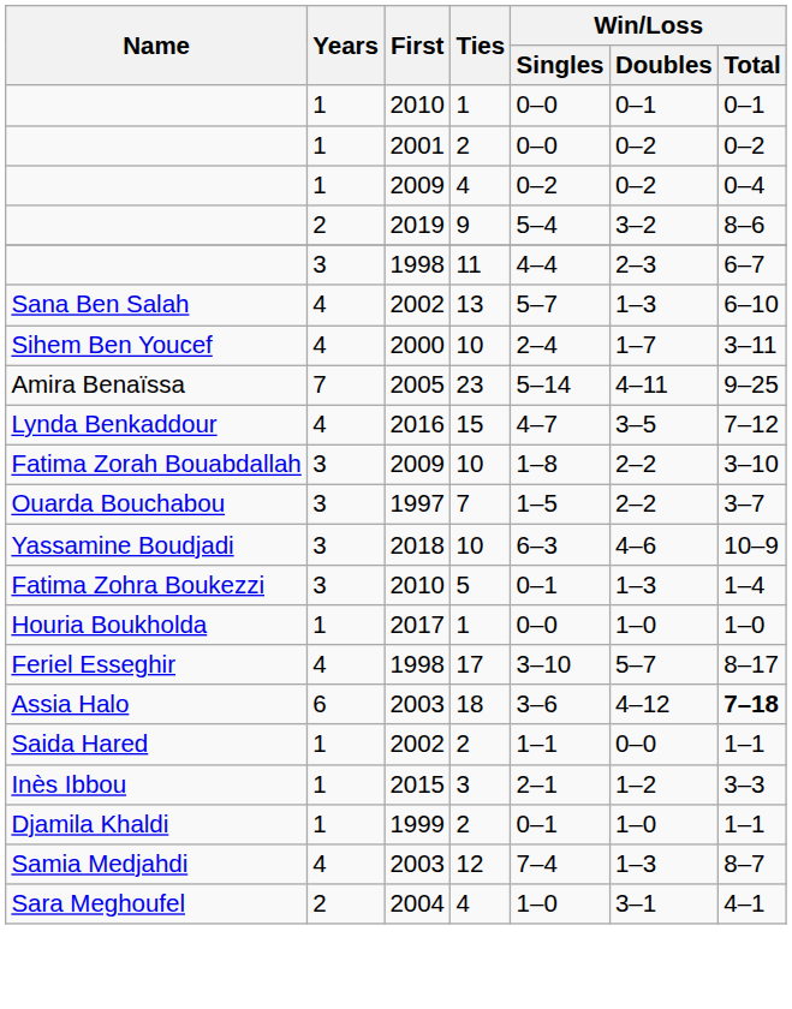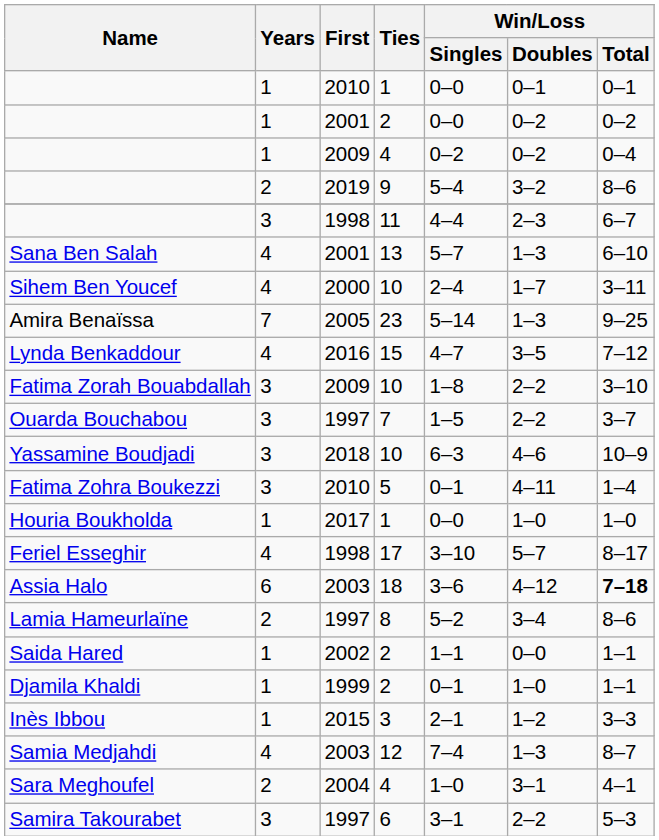 <table class="wikitable sortable" style=font-size:97%>
 <tr align="center">
 <th rowspan="2">Name</th>
 <th rowspan="2">Years</th>
 <th rowspan="2">First</th>
 <th rowspan="2">Ties</th>
 <th class="unsortable" colspan="3">Win/Loss</th>
 </tr>
 <tr>
 <th>Singles</th>
 <th>Doubles</th>
 <th>Total</th>
 </tr>
 <tr>
 <td></td>
 <td>1</td>
 <td>2010</td>
 <td>1</td>
 <td>0–0</td>
 <td>0–1</td>
 <td>0–1</td>
 </tr>
 <tr>
 <td></td>
 <td>1</td>
 <td>2001</td>
 <td>2</td>
 <td>0–0</td>
 <td>0–2</td>
 <td>0–2</td>
 </tr>
 <tr>
 <td></td>
 <td>1</td>
 <td>2009</td>
 <td>4</td>
 <td>0–2</td>
 <td>0–2</td>
 <td>0–4</td>
 </tr>
 <tr>
 <td></td>
 <td>2</td>
 <td>2019</td>
 <td>9</td>
 <td>5–4</td>
 <td>3–2</td>
 <td>8–6</td>
 </tr>
 <tr>
 </tr>
 <tr>
 <td></td>
 <td>3</td>
 <td>1998</td>
 <td>11</td>
 <td>4–4</td>
 <td>2–3</td>
 <td>6–7</td>
 </tr>
 <tr>
 <td><a href='#'>Sana Ben Salah</a></td>
 <td>4</td>
-<td>2002</td>
+<td>2001</td>
 <td>13</td>
 <td>5–7</td>
 <td>1–3</td>
 <td>6–10</td>
 </tr>
 <tr>
 <td><a href='#'>Sihem Ben Youcef</a></td>
 <td>4</td>
 <td>2000</td>
 <td>10</td>
 <td>2–4</td>
 <td>1–7</td>
 <td>3–11</td>
 </tr>
 <tr>
 <td>Amira Benaïssa</td>
 <td>7</td>
 <td>2005</td>
 <td>23</td>
 <td>5–14</td>
-<td>4–11</td>
+<td>1–3</td>
 <td>9–25</td>
 </tr>
 <tr>
 <td><a href='#'>Lynda Benkaddour</a></td>
 <td>4</td>
 <td>2016</td>
 <td>15</td>
 <td>4–7</td>
 <td>3–5</td>
 <td>7–12</td>
 </tr>
 <tr>
 <td><a href='#'>Fatima Zorah Bouabdallah</a></td>
 <td>3</td>
 <td>2009</td>
 <td>10</td>
 <td>1–8</td>
 <td>2–2</td>
 <td>3–10</td>
 </tr>
 <tr>
 <td><a href='#'>Ouarda Bouchabou</a></td>
 <td>3</td>
 <td>1997</td>
 <td>7</td>
 <td>1–5</td>
 <td>2–2</td>
 <td>3–7</td>
 </tr>
 <tr>
 <td><a href='#'>Yassamine Boudjadi</a></td>
 <td>3</td>
 <td>2018</td>
 <td>10</td>
 <td>6–3</td>
 <td>4–6</td>
 <td>10–9</td>
 </tr>
 <tr>
 <td><a href='#'>Fatima Zohra Boukezzi</a></td>
 <td>3</td>
 <td>2010</td>
 <td>5</td>
 <td>0–1</td>
-<td>1–3</td>
+<td>4–11</td>
 <td>1–4</td>
 </tr>
 <tr>
 <td><a href='#'>Houria Boukholda</a></td>
 <td>1</td>
 <td>2017</td>
 <td>1</td>
 <td>0–0</td>
 <td>1–0</td>
 <td>1–0</td>
 </tr>
 <tr>
 <td><a href='#'>Feriel Esseghir</a></td>
 <td>4</td>
 <td>1998</td>
 <td>17</td>
 <td>3–10</td>
 <td>5–7</td>
 <td>8–17</td>
 </tr>
 <tr>
 <td><a href='#'>Assia Halo</a></td>
 <td>6</td>
 <td>2003</td>
 <td>18</td>
 <td>3–6</td>
 <td>4–12</td>
 <td><strong>7–18</strong></td>
 </tr>
 <tr>
+<td><a href='#'>Lamia Hameurlaïne</a></td>
+<td>2</td>
+<td>1997</td>
+<td>8</td>
+<td>5–2</td>
+<td>3–4</td>
+<td>8–6</td>
+</tr>
+<tr>
 <td><a href='#'>Saida Hared</a></td>
 <td>1</td>
 <td>2002</td>
 <td>2</td>
 <td>1–1</td>
 <td>0–0</td>
+<td>1–1</td>
+</tr>
+<tr>
+<td><a href='#'>Djamila Khaldi</a></td>
+<td>1</td>
+<td>1999</td>
+<td>2</td>
+<td>0–1</td>
+<td>1–0</td>
 <td>1–1</td>
 </tr>
 <tr>
 <td><a href='#'>Inès Ibbou</a></td>
 <td>1</td>
 <td>2015</td>
 <td>3</td>
 <td>2–1</td>
 <td>1–2</td>
 <td>3–3</td>
-</tr>
-<tr>
-<td><a href='#'>Djamila Khaldi</a></td>
-<td>1</td>
-<td>1999</td>
-<td>2</td>
-<td>0–1</td>
-<td>1–0</td>
-<td>1–1</td>
 </tr>
 <tr>
 <td><a href='#'>Samia Medjahdi</a></td>
 <td>4</td>
 <td>2003</td>
 <td>12</td>
 <td>7–4</td>
 <td>1–3</td>
 <td>8–7</td>
 </tr>
 <tr>
 <td><a href='#'>Sara Meghoufel</a></td>
 <td>2</td>
 <td>2004</td>
 <td>4</td>
 <td>1–0</td>
 <td>3–1</td>
 <td>4–1</td>
 </tr>
+<tr>
+<td><a href='#'>Samira Takourabet</a></td>
+<td>3</td>
+<td>1997</td>
+<td>6</td>
+<td>3–1</td>
+<td>2–2</td>
+<td>5–3</td>
+</tr>
 </table>
